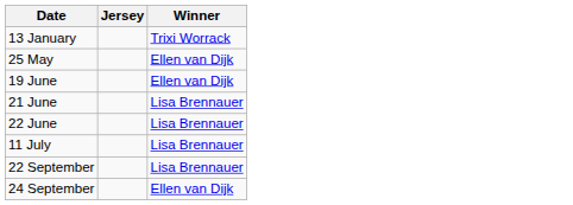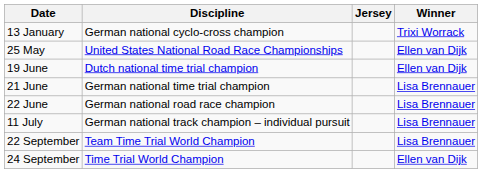 <table class="wikitable">
 <tr>
 <th>Date</th>
+<th>Discipline</th>
 <th>Jersey</th>
 <th>Winner</th>
 </tr>
 <tr>
 <td>13 January</td>
+<td>German national cyclo-cross champion</td>
 <td></td>
 <td><a href='#'>Trixi Worrack</a></td>
 </tr>
 <tr>
 <td>25 May</td>
+<td><a href='#'>United States National Road Race Championships</a></td>
 <td></td>
 <td> <a href='#'>Ellen van Dijk</a></td>
 </tr>
 <tr>
 <td>19 June</td>
+<td><a href='#'>Dutch national time trial champion</a></td>
 <td></td>
 <td><a href='#'>Ellen van Dijk</a></td>
 </tr>
 <tr>
 <td>21 June</td>
+<td>German national time trial champion</td>
 <td></td>
 <td><a href='#'>Lisa Brennauer</a></td>
 </tr>
 <tr>
 <td>22 June</td>
+<td>German national road race champion</td>
 <td></td>
 <td><a href='#'>Lisa Brennauer</a></td>
 </tr>
 <tr>
 <td>11 July</td>
+<td>German national track champion – individual pursuit</td>
 <td></td>
 <td><a href='#'>Lisa Brennauer</a></td>
 </tr>
 <tr>
 <td>22 September</td>
+<td><a href='#'>Team Time Trial World Champion</a></td>
 <td></td>
 <td><a href='#'>Lisa Brennauer</a></td>
 </tr>
 <tr>
 <td>24 September</td>
+<td><a href='#'>Time Trial World Champion</a></td>
 <td></td>
 <td> <a href='#'>Ellen van Dijk</a></td>
 </tr>
 </table>
